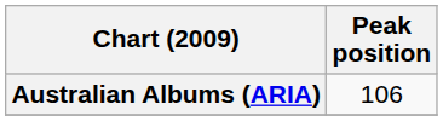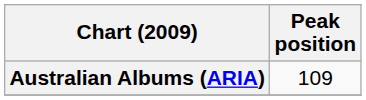 <table class="wikitable sortable plainrowheaders">
 <tr>
 <th>Chart (2009)</th>
 <th>Peak<br>position</th>
 </tr>
 <tr>
 <th scope="row">Australian Albums (<a href='#'>ARIA</a>)</th>
-<td align="center">106</td>
+<td align="center">109</td>
 </tr>
 <tr>
 </tr>
 </table>
